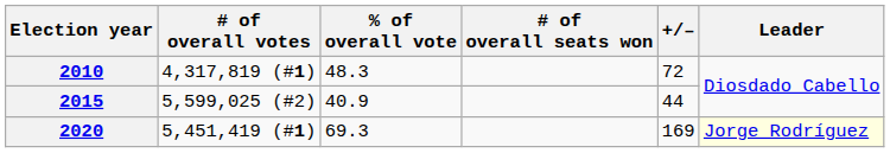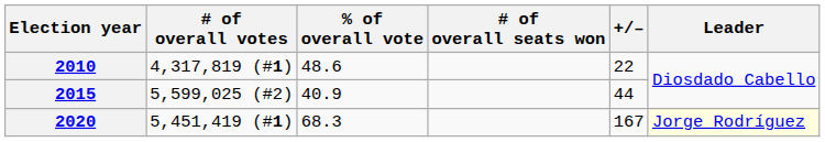 <table class="wikitable">
 <tr>
 <th>Election year</th>
 <th># of<br>overall votes</th>
 <th>% of<br>overall vote</th>
 <th># of<br>overall seats won</th>
 <th>+/–</th>
 <th>Leader</th>
 </tr>
 <tr>
 <th><a href='#'>2010</a></th>
 <td>4,317,819	(#<strong>1</strong>)</td>
-<td>48.3</td>
+<td>48.6</td>
 <td></td>
-<td> 72</td>
+<td> 22</td>
 <td rowspan="2" style="text-align:center;"><a href='#'>Diosdado Cabello</a></td>
 </tr>
 <tr>
 <th><a href='#'>2015</a></th>
 <td>5,599,025 (#2)</td>
 <td>40.9</td>
 <td></td>
 <td> 44</td>
 </tr>
 <tr>
 <th><a href='#'>2020</a></th>
 <td>5,451,419 (#<strong>1</strong>)</td>
-<td>69.3</td>
+<td>68.3</td>
 <td></td>
-<td> 169</td>
+<td> 167</td>
 <td style="background: lightyellow;"><a href='#'>Jorge Rodríguez</a></td>
 </tr>
 </table>
